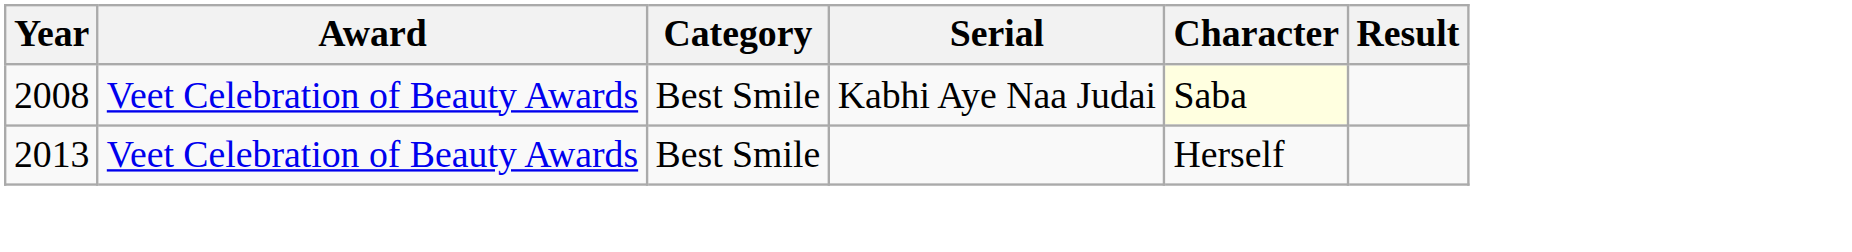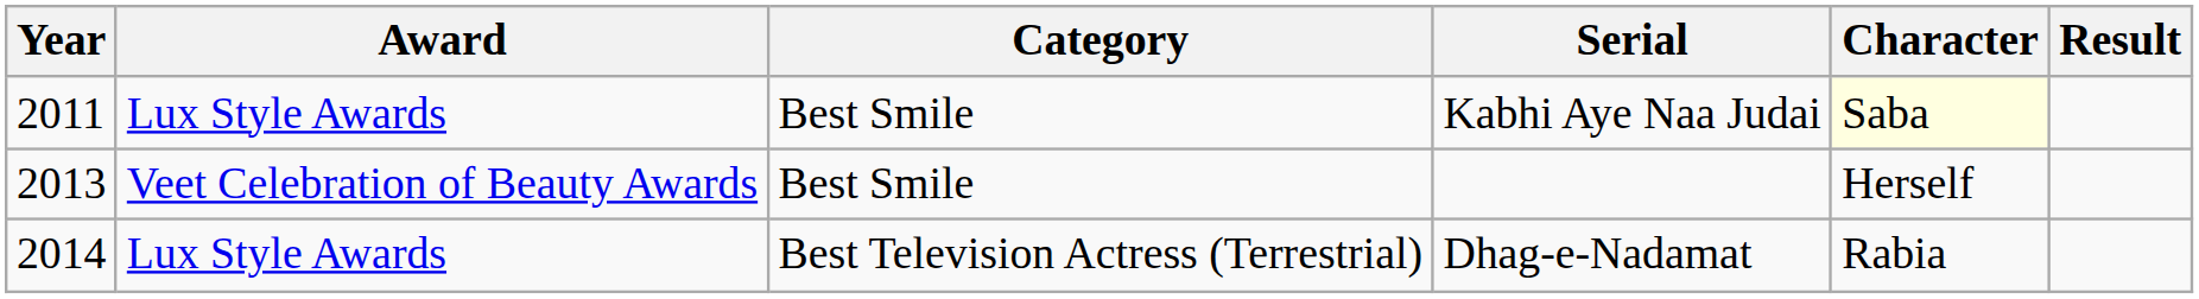 <table class="wikitable" style="font-size: 100%;">
 <tr>
 <th>Year</th>
 <th>Award</th>
 <th>Category</th>
 <th>Serial</th>
 <th>Character</th>
 <th>Result</th>
 </tr>
 <tr>
-<td>2008</td>
-<td><a href='#'>Veet Celebration of Beauty Awards</a></td>
+<td>2011</td>
+<td><a href='#'>Lux Style Awards</a></td>
 <td>Best Smile</td>
 <td>Kabhi Aye Naa Judai</td>
 <td style="background: lightyellow;">Saba</td>
 <td></td>
 </tr>
 <tr>
 <td>2013</td>
 <td><a href='#'>Veet Celebration of Beauty Awards</a></td>
 <td>Best Smile</td>
 <td></td>
 <td>Herself</td>
 <td></td>
 </tr>
+<tr>
+<td>2014</td>
+<td><a href='#'>Lux Style Awards</a></td>
+<td>Best Television Actress (Terrestrial)</td>
+<td>Dhag-e-Nadamat</td>
+<td>Rabia</td>
+<td></td>
+</tr>
 </table>
